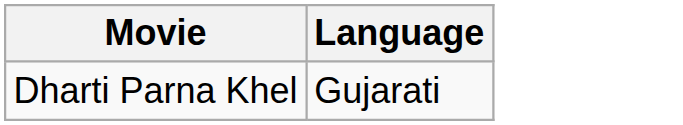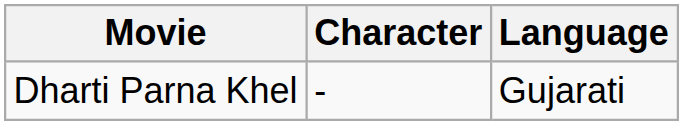 <table class="wikitable">
 <tr>
 <th>Movie</th>
+<th>Character</th>
 <th>Language</th>
 </tr>
 <tr>
 <td>Dharti Parna Khel</td>
+<td>-</td>
 <td>Gujarati</td>
 </tr>
 </table>
